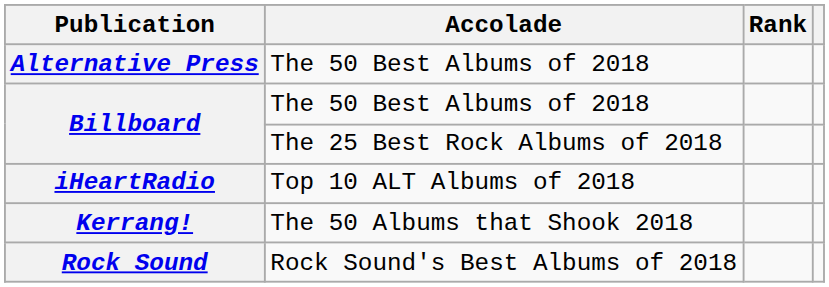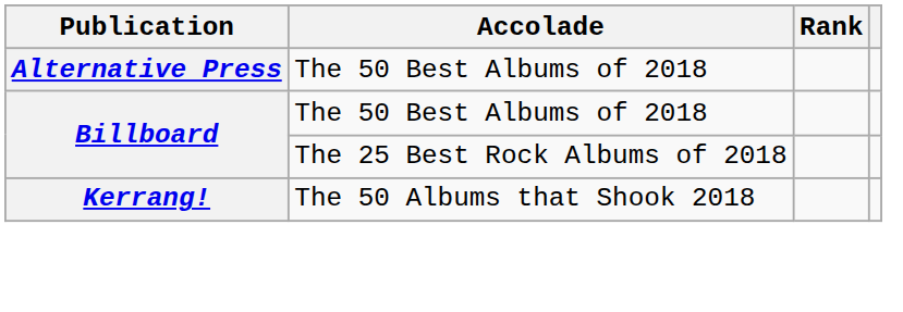 <table class="wikitable sortable plainrowheaders">
 <tr>
 <th scope="col">Publication</th>
 <th scope="col">Accolade</th>
 <th scope="col">Rank</th>
 <th scope="col" class="unsortable"></th>
 </tr>
 <tr>
 <th scope="row"><em><a href='#'>Alternative Press</a></em></th>
 <td>The 50 Best Albums of 2018</td>
 <td></td>
 <td></td>
 </tr>
 <tr>
 <th scope="row" rowspan="2"><em><a href='#'>Billboard</a></em></th>
 <td>The 50 Best Albums of 2018</td>
 <td></td>
 <td></td>
 </tr>
 <tr>
 <td>The 25 Best Rock Albums of 2018</td>
 <td></td>
 <td></td>
 </tr>
 <tr>
-<th scope="row"><em><a href='#'>iHeartRadio</a></em></th>
-<td>Top 10 ALT Albums of 2018</td>
-<td></td>
-<td></td>
-</tr>
-<tr>
 <th scope="row"><em><a href='#'>Kerrang!</a></em></th>
 <td>The 50 Albums that Shook 2018</td>
 <td></td>
 <td></td>
 </tr>
-<tr>
-<th scope="row"><em><a href='#'>Rock Sound</a></em></th>
-<td>Rock Sound's Best Albums of 2018</td>
-<td></td>
-<td></td>
-</tr>
 </table>
